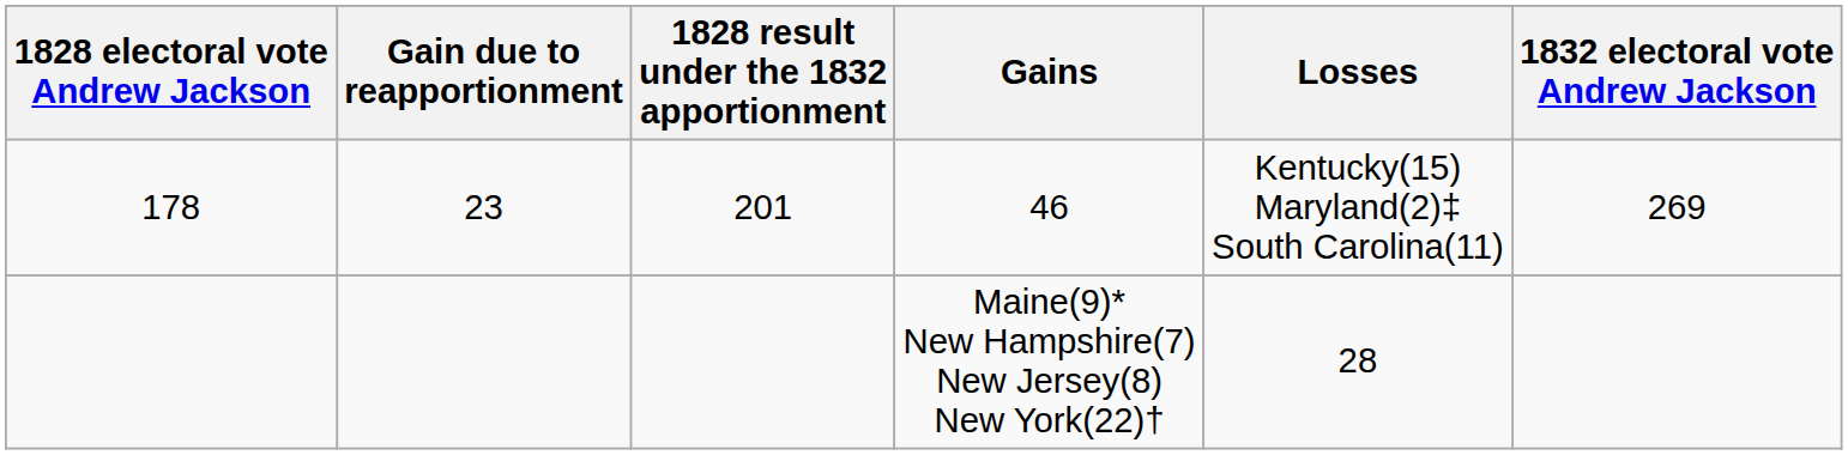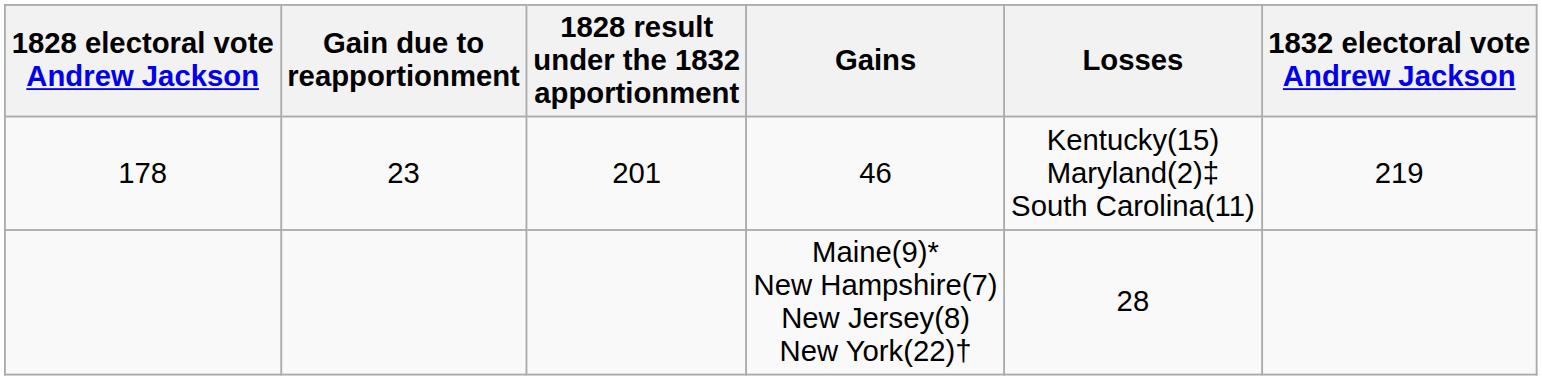 <table class="wikitable" style="text-align:center">
 <tr>
 <th>1828 electoral vote<br><a href='#'>Andrew Jackson</a></th>
 <th>Gain due to<br>reapportionment</th>
 <th>1828 result<br>under the 1832<br>apportionment</th>
 <th>Gains</th>
 <th>Losses</th>
 <th>1832 electoral vote<br><a href='#'>Andrew Jackson</a></th>
 </tr>
 <tr>
 <td>178</td>
 <td> 23</td>
 <td>201</td>
 <td> 46</td>
 <td>Kentucky(15)<br>Maryland(2)‡<br>South Carolina(11)</td>
-<td>269</td>
+<td>219</td>
 </tr>
 <tr>
 <td></td>
 <td></td>
 <td></td>
 <td>Maine(9)*<br>New Hampshire(7)<br>New Jersey(8)<br>New York(22)†</td>
 <td> 28</td>
 <td></td>
 </tr>
 </table>
